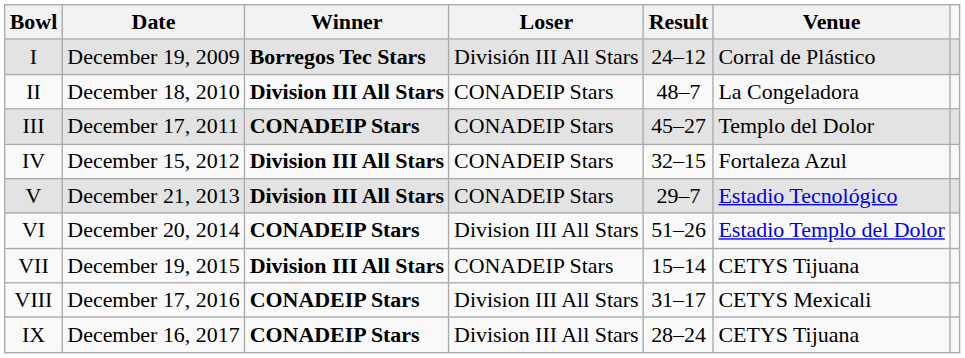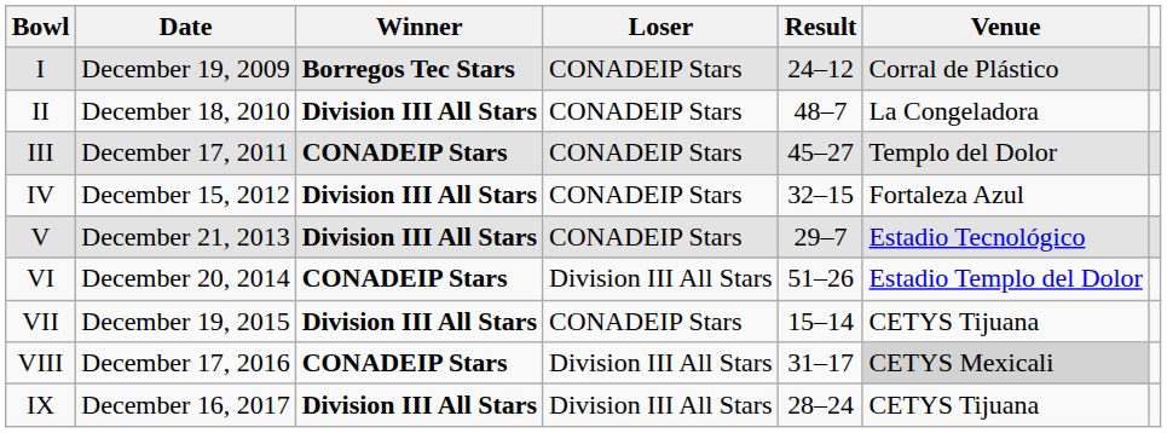 <table class="wikitable sortable toccolours">
 <tr>
 <th>Bowl</th>
 <th>Date</th>
 <th>Winner</th>
 <th>Loser</th>
 <th>Result</th>
 <th>Venue</th>
 </tr>
 <tr style="background: #e3e3e3;">
 <td align="center">I</td>
 <td>December 19, 2009</td>
 <td><strong>Borregos Tec Stars</strong></td>
-<td>División III All Stars</td>
+<td>CONADEIP Stars</td>
 <td align="center">24–12</td>
 <td>Corral de Plástico</td>
 <td></td>
 </tr>
 <tr>
 <td align="center">II</td>
 <td>December 18, 2010</td>
 <td><strong>Division III All Stars</strong></td>
 <td>CONADEIP Stars</td>
 <td align="center">48–7</td>
 <td>La Congeladora</td>
 <td></td>
 </tr>
 <tr style="background: #e3e3e3;">
 <td align="center">III</td>
 <td>December 17, 2011</td>
 <td><strong>CONADEIP Stars</strong></td>
 <td>CONADEIP Stars</td>
 <td align="center">45–27</td>
 <td>Templo del Dolor</td>
 <td></td>
 </tr>
 <tr>
 <td align="center">IV</td>
 <td>December 15, 2012</td>
 <td><strong>Division III All Stars</strong></td>
 <td>CONADEIP Stars</td>
 <td align="center">32–15</td>
 <td>Fortaleza Azul</td>
 <td></td>
 </tr>
 <tr style="background: #e3e3e3;">
 <td align="center">V</td>
 <td>December 21, 2013</td>
 <td><strong>Division III All Stars</strong></td>
 <td>CONADEIP Stars</td>
 <td align="center">29–7</td>
 <td><a href='#'>Estadio Tecnológico</a></td>
 <td></td>
 </tr>
 <tr>
 <td align="center">VI</td>
 <td>December 20, 2014</td>
 <td><strong>CONADEIP Stars</strong></td>
 <td>Division III All Stars</td>
 <td align="center">51–26</td>
 <td><a href='#'>Estadio Templo del Dolor</a></td>
 <td></td>
 </tr>
 <tr>
 <td align="center">VII</td>
 <td>December 19, 2015</td>
 <td><strong>Division III All Stars</strong></td>
 <td>CONADEIP Stars</td>
 <td align="center">15–14</td>
 <td>CETYS Tijuana</td>
 <td></td>
 </tr>
 <tr>
 <td align="center">VIII</td>
 <td>December 17, 2016</td>
 <td><strong>CONADEIP Stars</strong></td>
 <td>Division III All Stars</td>
 <td align="center">31–17</td>
-<td>CETYS Mexicali</td>
+<td style="background: lightgrey;">CETYS Mexicali</td>
 <td></td>
 </tr>
 <tr>
 <td align="center">IX</td>
 <td>December 16, 2017</td>
-<td><strong>CONADEIP Stars</strong></td>
+<td><strong>Division III All Stars</strong></td>
 <td>Division III All Stars</td>
 <td align="center">28–24</td>
 <td>CETYS Tijuana</td>
 <td></td>
 </tr>
 </table>
